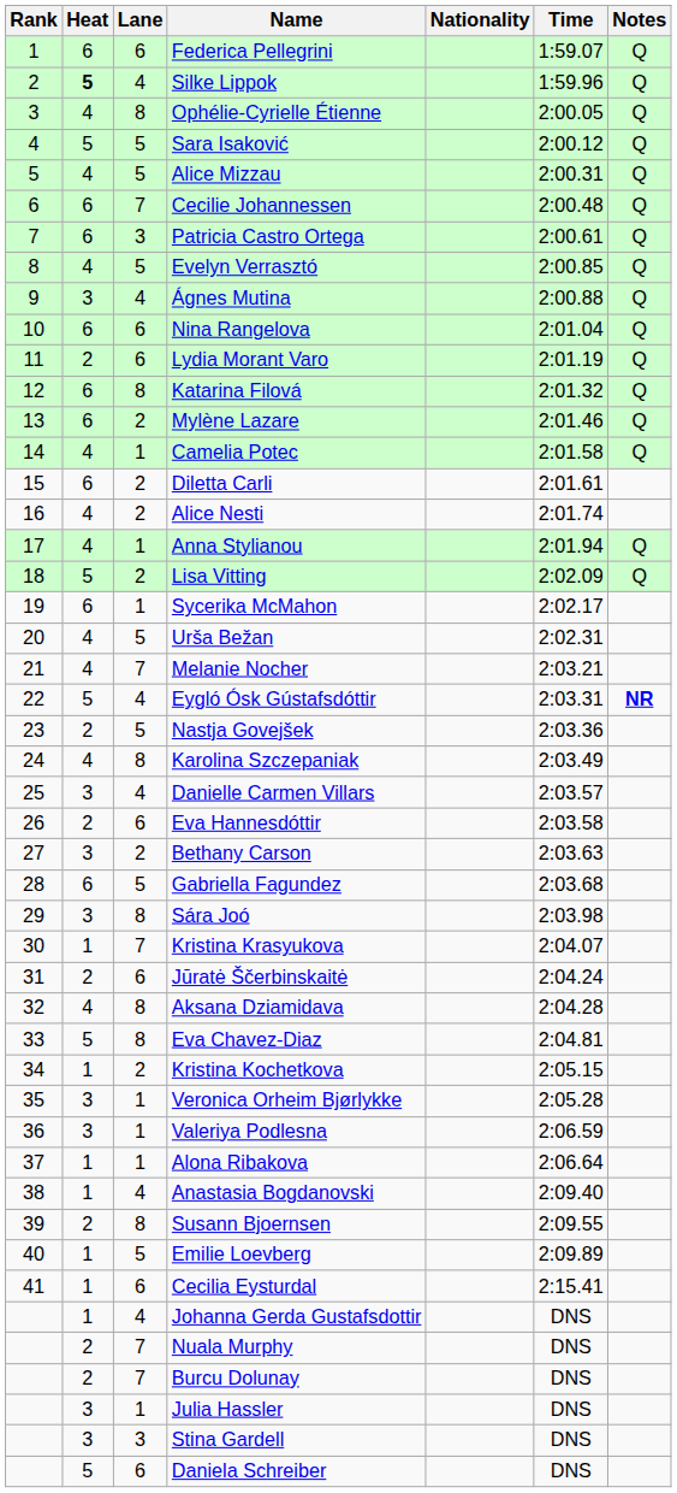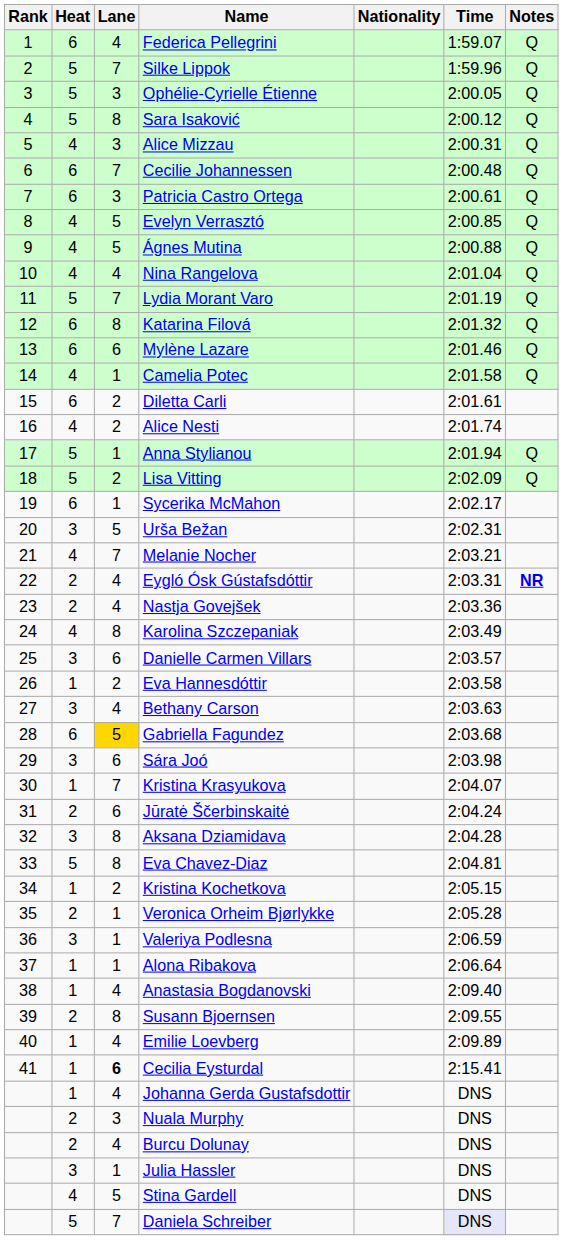 <table class="wikitable sortable" style="text-align:center">
 <tr>
 <th>Rank</th>
 <th>Heat</th>
 <th>Lane</th>
 <th>Name</th>
 <th>Nationality</th>
 <th>Time</th>
 <th>Notes</th>
 </tr>
 <tr bgcolor=ccffcc>
 <td>1</td>
 <td>6</td>
-<td>6</td>
+<td>4</td>
 <td align=left><a href='#'>Federica Pellegrini</a></td>
 <td align=left></td>
 <td>1:59.07</td>
 <td>Q</td>
 </tr>
 <tr bgcolor=ccffcc>
 <td>2</td>
-<td><strong>5</strong></td>
-<td>4</td>
+<td>5</td>
+<td>7</td>
 <td align=left><a href='#'>Silke Lippok</a></td>
 <td align=left></td>
 <td>1:59.96</td>
 <td>Q</td>
 </tr>
 <tr bgcolor=ccffcc>
 <td>3</td>
-<td>4</td>
-<td>8</td>
+<td>5</td>
+<td>3</td>
 <td align=left><a href='#'>Ophélie-Cyrielle Étienne</a></td>
 <td align=left></td>
 <td>2:00.05</td>
 <td>Q</td>
 </tr>
 <tr bgcolor=ccffcc>
 <td>4</td>
 <td>5</td>
-<td>5</td>
+<td>8</td>
 <td align=left><a href='#'>Sara Isaković</a></td>
 <td align=left></td>
 <td>2:00.12</td>
 <td>Q</td>
 </tr>
 <tr bgcolor=ccffcc>
 <td>5</td>
 <td>4</td>
-<td>5</td>
+<td>3</td>
 <td align=left><a href='#'>Alice Mizzau</a></td>
 <td align=left></td>
 <td>2:00.31</td>
 <td>Q</td>
 </tr>
 <tr bgcolor=ccffcc>
 <td>6</td>
 <td>6</td>
 <td>7</td>
 <td align=left><a href='#'>Cecilie Johannessen</a></td>
 <td align=left></td>
 <td>2:00.48</td>
 <td>Q</td>
 </tr>
 <tr bgcolor=ccffcc>
 <td>7</td>
 <td>6</td>
 <td>3</td>
 <td align=left><a href='#'>Patricia Castro Ortega</a></td>
 <td align=left></td>
 <td>2:00.61</td>
 <td>Q</td>
 </tr>
 <tr bgcolor=ccffcc>
 <td>8</td>
 <td>4</td>
 <td>5</td>
 <td align=left><a href='#'>Evelyn Verrasztó</a></td>
 <td align=left></td>
 <td>2:00.85</td>
 <td>Q</td>
 </tr>
 <tr bgcolor=ccffcc>
 <td>9</td>
-<td>3</td>
 <td>4</td>
+<td>5</td>
 <td align=left><a href='#'>Ágnes Mutina</a></td>
 <td align=left></td>
 <td>2:00.88</td>
 <td>Q</td>
 </tr>
 <tr bgcolor=ccffcc>
 <td>10</td>
-<td>6</td>
-<td>6</td>
+<td>4</td>
+<td>4</td>
 <td align=left><a href='#'>Nina Rangelova</a></td>
 <td align=left></td>
 <td>2:01.04</td>
 <td>Q</td>
 </tr>
 <tr bgcolor=ccffcc>
 <td>11</td>
-<td>2</td>
-<td>6</td>
+<td>5</td>
+<td>7</td>
 <td align=left><a href='#'>Lydia Morant Varo</a></td>
 <td align=left></td>
 <td>2:01.19</td>
 <td>Q</td>
 </tr>
 <tr bgcolor=ccffcc>
 <td>12</td>
 <td>6</td>
 <td>8</td>
 <td align=left><a href='#'>Katarina Filová</a></td>
 <td align=left></td>
 <td>2:01.32</td>
 <td>Q</td>
 </tr>
 <tr bgcolor=ccffcc>
 <td>13</td>
 <td>6</td>
-<td>2</td>
+<td>6</td>
 <td align=left><a href='#'>Mylène Lazare</a></td>
 <td align=left></td>
 <td>2:01.46</td>
 <td>Q</td>
 </tr>
 <tr bgcolor=ccffcc>
 <td>14</td>
 <td>4</td>
 <td>1</td>
 <td align=left><a href='#'>Camelia Potec</a></td>
 <td align=left></td>
 <td>2:01.58</td>
 <td>Q</td>
 </tr>
 <tr>
 <td>15</td>
 <td>6</td>
 <td>2</td>
 <td align=left><a href='#'>Diletta Carli</a></td>
 <td align=left></td>
 <td>2:01.61</td>
 <td></td>
 </tr>
 <tr>
 <td>16</td>
 <td>4</td>
 <td>2</td>
 <td align=left><a href='#'>Alice Nesti</a></td>
 <td align=left></td>
 <td>2:01.74</td>
 <td></td>
 </tr>
 <tr bgcolor=ccffcc>
 <td>17</td>
-<td>4</td>
+<td>5</td>
 <td>1</td>
 <td align=left><a href='#'>Anna Stylianou</a></td>
 <td align=left></td>
 <td>2:01.94</td>
 <td>Q</td>
 </tr>
 <tr bgcolor=ccffcc>
 <td>18</td>
 <td>5</td>
 <td>2</td>
 <td align=left><a href='#'>Lisa Vitting</a></td>
 <td align=left></td>
 <td>2:02.09</td>
 <td>Q</td>
 </tr>
 <tr>
 <td>19</td>
 <td>6</td>
 <td>1</td>
 <td align=left><a href='#'>Sycerika McMahon</a></td>
 <td align=left></td>
 <td>2:02.17</td>
 <td></td>
 </tr>
 <tr>
 <td>20</td>
-<td>4</td>
+<td>3</td>
 <td>5</td>
 <td align=left><a href='#'>Urša Bežan</a></td>
 <td align=left></td>
 <td>2:02.31</td>
 <td></td>
 </tr>
 <tr>
 <td>21</td>
 <td>4</td>
 <td>7</td>
 <td align=left><a href='#'>Melanie Nocher</a></td>
 <td align=left></td>
 <td>2:03.21</td>
 <td></td>
 </tr>
 <tr>
 <td>22</td>
-<td>5</td>
+<td>2</td>
 <td>4</td>
 <td align=left><a href='#'>Eygló Ósk Gústafsdóttir</a></td>
 <td align=left></td>
 <td>2:03.31</td>
 <td><strong><a href='#'>NR</a></strong></td>
 </tr>
 <tr>
 <td>23</td>
 <td>2</td>
-<td>5</td>
+<td>4</td>
 <td align=left><a href='#'>Nastja Govejšek</a></td>
 <td align=left></td>
 <td>2:03.36</td>
 <td></td>
 </tr>
 <tr>
 <td>24</td>
 <td>4</td>
 <td>8</td>
 <td align=left><a href='#'>Karolina Szczepaniak</a></td>
 <td align=left></td>
 <td>2:03.49</td>
 <td></td>
 </tr>
 <tr>
 <td>25</td>
 <td>3</td>
-<td>4</td>
+<td>6</td>
 <td align=left><a href='#'>Danielle Carmen Villars</a></td>
 <td align=left></td>
 <td>2:03.57</td>
 <td></td>
 </tr>
 <tr>
 <td>26</td>
+<td>1</td>
 <td>2</td>
-<td>6</td>
 <td align=left><a href='#'>Eva Hannesdóttir</a></td>
 <td align=left></td>
 <td>2:03.58</td>
 <td></td>
 </tr>
 <tr>
 <td>27</td>
 <td>3</td>
-<td>2</td>
+<td>4</td>
 <td align=left><a href='#'>Bethany Carson</a></td>
 <td align=left></td>
 <td>2:03.63</td>
 <td></td>
 </tr>
 <tr>
 <td>28</td>
 <td>6</td>
-<td>5</td>
+<td style="background: gold;">5</td>
 <td align=left><a href='#'>Gabriella Fagundez</a></td>
 <td align=left></td>
 <td>2:03.68</td>
 <td></td>
 </tr>
 <tr>
 <td>29</td>
 <td>3</td>
-<td>8</td>
+<td>6</td>
 <td align=left><a href='#'>Sára Joó</a></td>
 <td align=left></td>
 <td>2:03.98</td>
 <td></td>
 </tr>
 <tr>
 <td>30</td>
 <td>1</td>
 <td>7</td>
 <td align=left><a href='#'>Kristina Krasyukova</a></td>
 <td align=left></td>
 <td>2:04.07</td>
 <td></td>
 </tr>
 <tr>
 <td>31</td>
 <td>2</td>
 <td>6</td>
 <td align=left><a href='#'>Jūratė Ščerbinskaitė</a></td>
 <td align=left></td>
 <td>2:04.24</td>
 <td></td>
 </tr>
 <tr>
 <td>32</td>
-<td>4</td>
+<td>3</td>
 <td>8</td>
 <td align=left><a href='#'>Aksana Dziamidava</a></td>
 <td align=left></td>
 <td>2:04.28</td>
 <td></td>
 </tr>
 <tr>
 <td>33</td>
 <td>5</td>
 <td>8</td>
 <td align=left><a href='#'>Eva Chavez-Diaz</a></td>
 <td align=left></td>
 <td>2:04.81</td>
 <td></td>
 </tr>
 <tr>
 <td>34</td>
 <td>1</td>
 <td>2</td>
 <td align=left><a href='#'>Kristina Kochetkova</a></td>
 <td align=left></td>
 <td>2:05.15</td>
 <td></td>
 </tr>
 <tr>
 <td>35</td>
-<td>3</td>
+<td>2</td>
 <td>1</td>
 <td align=left><a href='#'>Veronica Orheim Bjørlykke</a></td>
 <td align=left></td>
 <td>2:05.28</td>
 <td></td>
 </tr>
 <tr>
 <td>36</td>
 <td>3</td>
 <td>1</td>
 <td align=left><a href='#'>Valeriya Podlesna</a></td>
 <td align=left></td>
 <td>2:06.59</td>
 <td></td>
 </tr>
 <tr>
 <td>37</td>
 <td>1</td>
 <td>1</td>
 <td align=left><a href='#'>Alona Ribakova</a></td>
 <td align=left></td>
 <td>2:06.64</td>
 <td></td>
 </tr>
 <tr>
 <td>38</td>
 <td>1</td>
 <td>4</td>
 <td align=left><a href='#'>Anastasia Bogdanovski</a></td>
 <td align=left></td>
 <td>2:09.40</td>
 <td></td>
 </tr>
 <tr>
 <td>39</td>
 <td>2</td>
 <td>8</td>
 <td align=left><a href='#'>Susann Bjoernsen</a></td>
 <td align=left></td>
 <td>2:09.55</td>
 <td></td>
 </tr>
 <tr>
 <td>40</td>
 <td>1</td>
-<td>5</td>
+<td>4</td>
 <td align=left><a href='#'>Emilie Loevberg</a></td>
 <td align=left></td>
 <td>2:09.89</td>
 <td></td>
 </tr>
 <tr>
 <td>41</td>
 <td>1</td>
-<td>6</td>
+<td><strong>6</strong></td>
 <td align=left><a href='#'>Cecilia Eysturdal</a></td>
 <td align=left></td>
 <td>2:15.41</td>
 <td></td>
 </tr>
 <tr>
 <td></td>
 <td>1</td>
 <td>4</td>
 <td align=left><a href='#'>Johanna Gerda Gustafsdottir</a></td>
 <td align=left></td>
 <td>DNS</td>
 <td></td>
 </tr>
 <tr>
 <td></td>
 <td>2</td>
-<td>7</td>
+<td>3</td>
 <td align=left><a href='#'>Nuala Murphy</a></td>
 <td align=left></td>
 <td>DNS</td>
 <td></td>
 </tr>
 <tr>
 <td></td>
 <td>2</td>
-<td>7</td>
+<td>4</td>
 <td align=left><a href='#'>Burcu Dolunay</a></td>
 <td align=left></td>
 <td>DNS</td>
 <td></td>
 </tr>
 <tr>
 <td></td>
 <td>3</td>
 <td>1</td>
 <td align=left><a href='#'>Julia Hassler</a></td>
 <td align=left></td>
 <td>DNS</td>
 <td></td>
 </tr>
 <tr>
 <td></td>
-<td>3</td>
-<td>3</td>
+<td>4</td>
+<td>5</td>
 <td align=left><a href='#'>Stina Gardell</a></td>
 <td align=left></td>
 <td>DNS</td>
 <td></td>
 </tr>
 <tr>
 <td></td>
 <td>5</td>
-<td>6</td>
+<td>7</td>
 <td align=left><a href='#'>Daniela Schreiber</a></td>
 <td align=left></td>
-<td>DNS</td>
+<td style="background: lavender;">DNS</td>
 <td></td>
 </tr>
 </table>
